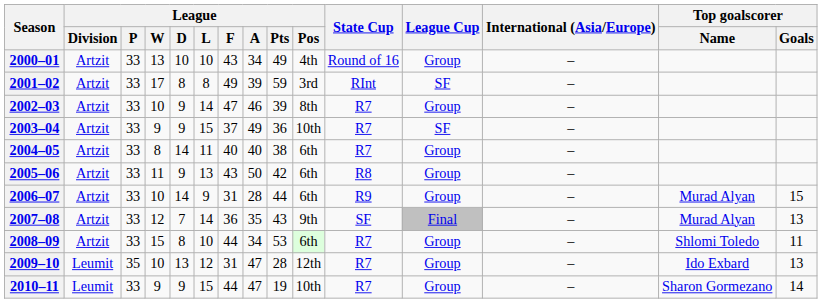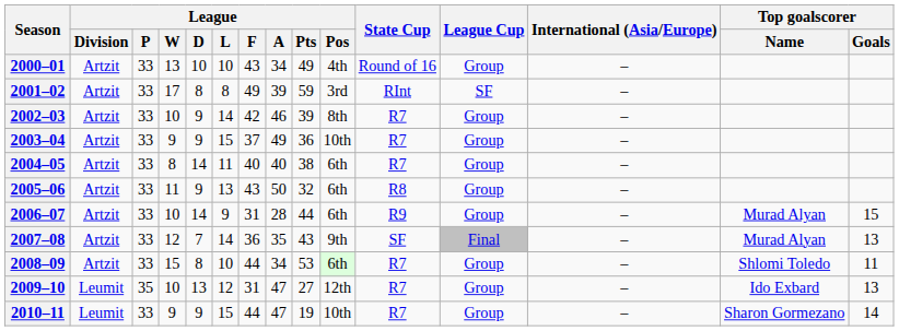 <table class="wikitable" style="text-align: center">
 <tr>
 <th rowspan="2" width="60">Season</th>
 <th colspan="9">League</th>
 <th rowspan="2"><a href='#'>State Cup</a></th>
 <th rowspan="2"><a href='#'>League Cup</a></th>
 <th rowspan="2">International (<a href='#'>Asia</a>/<a href='#'>Europe</a>)</th>
 <th colspan="2">Top goalscorer</th>
 </tr>
 <tr>
 <th>Division</th>
 <th width="20">P</th>
 <th width="20">W</th>
 <th width="20">D</th>
 <th width="20">L</th>
 <th width="20">F</th>
 <th width="20">A</th>
 <th width="20">Pts</th>
 <th>Pos</th>
 <th>Name</th>
 <th>Goals</th>
 </tr>
 <tr>
 <th><a href='#'>2000–01</a></th>
 <td><a href='#'>Artzit</a></td>
 <td>33</td>
 <td>13</td>
 <td>10</td>
 <td>10</td>
 <td>43</td>
 <td>34</td>
 <td>49</td>
 <td>4th</td>
 <td><a href='#'>Round of 16</a></td>
 <td><a href='#'>Group</a></td>
 <td>–</td>
 <td></td>
 <td></td>
 </tr>
 <tr>
 <th><a href='#'>2001–02</a></th>
 <td><a href='#'>Artzit</a></td>
 <td>33</td>
 <td>17</td>
 <td>8</td>
 <td>8</td>
 <td>49</td>
 <td>39</td>
 <td>59</td>
 <td>3rd</td>
 <td><a href='#'>RInt</a></td>
 <td><a href='#'>SF</a></td>
 <td>–</td>
 <td></td>
 <td></td>
 </tr>
 <tr>
 <th><a href='#'>2002–03</a></th>
 <td><a href='#'>Artzit</a></td>
 <td>33</td>
 <td>10</td>
 <td>9</td>
 <td>14</td>
-<td>47</td>
+<td>42</td>
 <td>46</td>
 <td>39</td>
 <td>8th</td>
 <td><a href='#'>R7</a></td>
 <td><a href='#'>Group</a></td>
 <td>–</td>
 <td></td>
 <td></td>
 </tr>
 <tr>
 <th><a href='#'>2003–04</a></th>
 <td><a href='#'>Artzit</a></td>
 <td>33</td>
 <td>9</td>
 <td>9</td>
 <td>15</td>
 <td>37</td>
 <td>49</td>
 <td>36</td>
 <td>10th</td>
 <td><a href='#'>R7</a></td>
-<td><a href='#'>SF</a></td>
+<td><a href='#'>Group</a></td>
 <td>–</td>
 <td></td>
 <td></td>
 </tr>
 <tr>
 <th><a href='#'>2004–05</a></th>
 <td><a href='#'>Artzit</a></td>
 <td>33</td>
 <td>8</td>
 <td>14</td>
 <td>11</td>
 <td>40</td>
 <td>40</td>
 <td>38</td>
 <td>6th</td>
 <td><a href='#'>R7</a></td>
 <td><a href='#'>Group</a></td>
 <td>–</td>
 <td></td>
 <td></td>
 </tr>
 <tr>
 <th><a href='#'>2005–06</a></th>
 <td><a href='#'>Artzit</a></td>
 <td>33</td>
 <td>11</td>
 <td>9</td>
 <td>13</td>
 <td>43</td>
 <td>50</td>
-<td>42</td>
+<td>32</td>
 <td>6th</td>
 <td><a href='#'>R8</a></td>
 <td><a href='#'>Group</a></td>
 <td>–</td>
 <td></td>
 <td></td>
 </tr>
 <tr>
 <th><a href='#'>2006–07</a></th>
 <td><a href='#'>Artzit</a></td>
 <td>33</td>
 <td>10</td>
 <td>14</td>
 <td>9</td>
 <td>31</td>
 <td>28</td>
 <td>44</td>
 <td>6th</td>
 <td><a href='#'>R9</a></td>
 <td><a href='#'>Group</a></td>
 <td>–</td>
 <td><a href='#'>Murad Alyan</a></td>
 <td>15</td>
 </tr>
 <tr>
 <th><a href='#'>2007–08</a></th>
 <td><a href='#'>Artzit</a></td>
 <td>33</td>
 <td>12</td>
 <td>7</td>
 <td>14</td>
 <td>36</td>
 <td>35</td>
 <td>43</td>
 <td>9th</td>
 <td><a href='#'>SF</a></td>
 <td bgcolor=silver><a href='#'>Final</a></td>
 <td>–</td>
 <td><a href='#'>Murad Alyan</a></td>
 <td>13</td>
 </tr>
 <tr>
 <th><a href='#'>2008–09</a></th>
 <td><a href='#'>Artzit</a></td>
 <td>33</td>
 <td>15</td>
 <td>8</td>
 <td>10</td>
 <td>44</td>
 <td>34</td>
 <td>53</td>
 <td bgcolor=ddffdd>6th</td>
 <td><a href='#'>R7</a></td>
 <td><a href='#'>Group</a></td>
 <td>–</td>
 <td><a href='#'>Shlomi Toledo</a></td>
 <td>11</td>
 </tr>
 <tr>
 <th><a href='#'>2009–10</a></th>
 <td><a href='#'>Leumit</a></td>
 <td>35</td>
 <td>10</td>
 <td>13</td>
 <td>12</td>
 <td>31</td>
 <td>47</td>
-<td>28 </td>
+<td>27 </td>
 <td>12th</td>
 <td><a href='#'>R7</a></td>
 <td><a href='#'>Group</a></td>
 <td>–</td>
 <td><a href='#'>Ido Exbard</a></td>
 <td>13</td>
 </tr>
 <tr>
 <th><a href='#'>2010–11</a></th>
 <td><a href='#'>Leumit</a></td>
 <td>33</td>
 <td>9</td>
 <td>9</td>
 <td>15</td>
 <td>44</td>
 <td>47</td>
 <td>19 </td>
 <td>10th</td>
 <td><a href='#'>R7</a></td>
 <td><a href='#'>Group</a></td>
 <td>–</td>
 <td><a href='#'>Sharon Gormezano</a></td>
 <td>14</td>
 </tr>
 </table>
